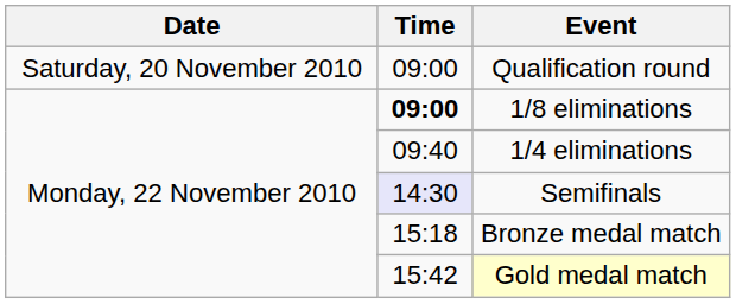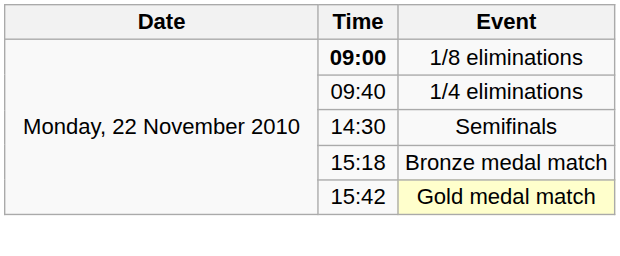 <table class = "wikitable" style="text-align:center;">
 <tr>
 <th width=220>Date</th>
 <th width=50>Time</th>
 <th width=150>Event</th>
-</tr>
-<tr>
-<td>Saturday, 20 November 2010</td>
-<td>09:00</td>
-<td>Qualification round</td>
 </tr>
 <tr>
 <td rowspan=5>Monday, 22 November 2010</td>
 <td><strong>09:00</strong></td>
 <td>1/8 eliminations</td>
 </tr>
 <tr>
 <td>09:40</td>
 <td>1/4 eliminations</td>
 </tr>
 <tr>
-<td style="background: lavender;">14:30</td>
+<td>14:30</td>
 <td>Semifinals</td>
 </tr>
 <tr>
 <td>15:18</td>
 <td>Bronze medal match</td>
 </tr>
 <tr>
 <td>15:42</td>
 <td bgcolor=ffffcc>Gold medal match</td>
 </tr>
 </table>
